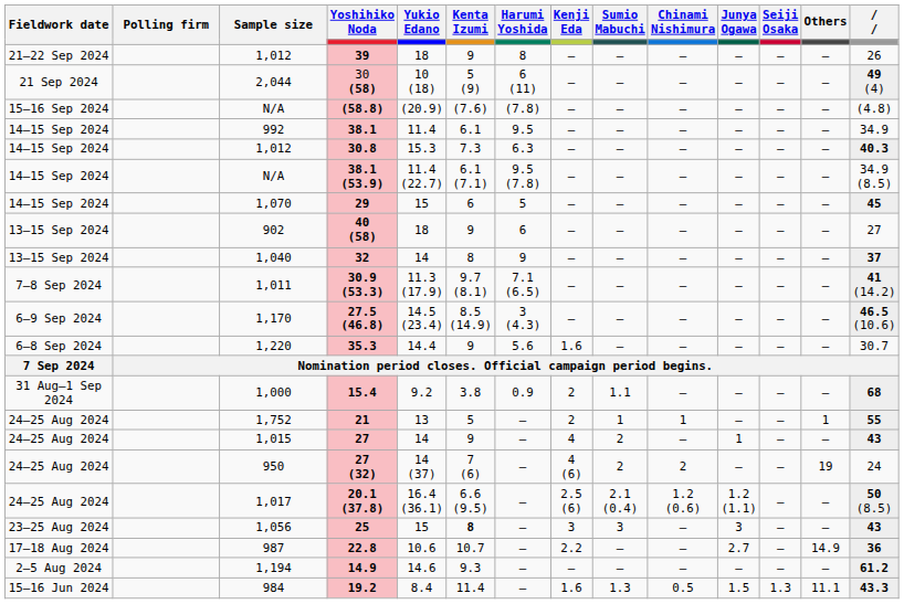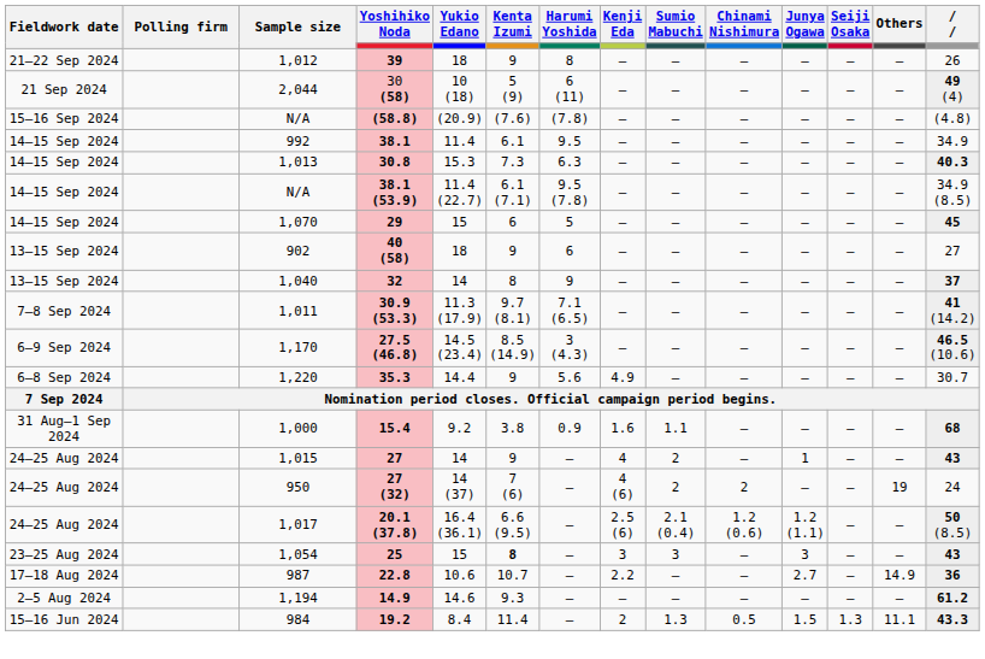 <table class="wikitable mw-datatable sortable mw-collapsible" style="text-align:center;font-size:90%;line-height:14px;">
 <tr>
 <th rowspan="2" class="unsortable" width="100px">Fieldwork date</th>
 <th rowspan="2" class="unsortable" width="100px">Polling firm</th>
 <th rowspan="2" class="unsortable" width="100px">Sample size</th>
 <th class="unsortable"><a href='#'>Yoshihiko<br>Noda</a></th>
 <th class="unsortable"><a href='#'>Yukio<br>Edano</a></th>
 <th class="unsortable"><a href='#'>Kenta<br>Izumi</a></th>
 <th class="unsortable"><a href='#'>Harumi<br>Yoshida</a></th>
 <th class="unsortable"><a href='#'>Kenji<br>Eda</a></th>
 <th class="unsortable"><a href='#'>Sumio<br>Mabuchi</a></th>
 <th class="unsortable"><a href='#'>Chinami<br>Nishimura</a></th>
 <th class="unsortable"><a href='#'>Junya<br>Ogawa</a></th>
 <th class="unsortable"><a href='#'>Seiji<br>Osaka</a></th>
 <th width="40px" class="unsortable">Others</th>
 <th width="40px" class="unsortable">/<br>/</th>
 </tr>
 <tr>
 <th style="background:#EA1B2D"></th>
 <th style="background:#0000FF"></th>
 <th style="background:#E69117"></th>
 <th style="background:#007F5E"></th>
 <th style="background:#B8CE43"></th>
 <th style="background:#1E5051"></th>
 <th style="background:#0B75D9"></th>
 <th style="background:#005F47"></th>
 <th style="background:#CC0033"></th>
 <th style="background:#444444"></th>
 <th style="background:#999999"></th>
 </tr>
 <tr>
 <td>21–22 Sep 2024</td>
 <td></td>
 <td>1,012</td>
 <td style="background:#f9bec3"><strong>39</strong></td>
 <td>18</td>
 <td>9</td>
 <td>8</td>
 <td>–</td>
 <td>–</td>
 <td>–</td>
 <td>–</td>
 <td>–</td>
 <td>–</td>
 <td>26</td>
 </tr>
 <tr>
 <td>21 Sep 2024</td>
 <td></td>
 <td>2,044</td>
 <td style="background:#f9bec3">30<br><strong>(58)</strong></td>
 <td>10<br>(18)</td>
 <td>5<br>(9)</td>
 <td>6<br>(11)</td>
 <td>–</td>
 <td>–</td>
 <td>–</td>
 <td>–</td>
 <td>–</td>
 <td>–</td>
 <td style="background:#EEEEEE;"><strong>49</strong><br>(4)</td>
 </tr>
 <tr>
 <td>15–16 Sep 2024</td>
 <td></td>
 <td>N/A</td>
 <td style="background:#f9bec3"><strong>(58.8)</strong></td>
 <td>(20.9)</td>
 <td>(7.6)</td>
 <td>(7.8)</td>
 <td>–</td>
 <td>–</td>
 <td>–</td>
 <td>–</td>
 <td>–</td>
 <td>–</td>
 <td>(4.8)</td>
 </tr>
 <tr>
 <td>14–15 Sep 2024</td>
 <td></td>
 <td>992</td>
 <td style="background:#f9bec3"><strong>38.1</strong></td>
 <td>11.4</td>
 <td>6.1</td>
 <td>9.5</td>
 <td>–</td>
 <td>–</td>
 <td>–</td>
 <td>–</td>
 <td>–</td>
 <td>–</td>
 <td>34.9</td>
 </tr>
 <tr>
 <td>14–15 Sep 2024</td>
 <td></td>
-<td>1,012</td>
+<td>1,013</td>
 <td style="background:#f9bec3"><strong>30.8</strong></td>
 <td>15.3</td>
 <td>7.3</td>
 <td>6.3</td>
 <td>–</td>
 <td>–</td>
 <td>–</td>
 <td>–</td>
 <td>–</td>
 <td>–</td>
 <td style="background:#EEEEEE;"><strong>40.3</strong></td>
 </tr>
 <tr>
 <td>14–15 Sep 2024</td>
 <td></td>
 <td>N/A</td>
 <td style="background:#f9bec3"><strong>38.1</strong><br><strong>(53.9)</strong></td>
 <td>11.4<br>(22.7)</td>
 <td>6.1<br>(7.1)</td>
 <td>9.5<br>(7.8)</td>
 <td>–</td>
 <td>–</td>
 <td>–</td>
 <td>–</td>
 <td>–</td>
 <td>–</td>
 <td>34.9<br>(8.5)</td>
 </tr>
 <tr>
 <td>14–15 Sep 2024</td>
 <td></td>
 <td>1,070</td>
 <td style="background:#f9bec3"><strong>29</strong></td>
 <td>15</td>
 <td>6</td>
 <td>5</td>
 <td>–</td>
 <td>–</td>
 <td>–</td>
 <td>–</td>
 <td>–</td>
 <td>–</td>
 <td style="background:#EEEEEE;"><strong>45</strong></td>
 </tr>
 <tr>
 <td>13–15 Sep 2024</td>
 <td></td>
 <td>902</td>
 <td style="background:#f9bec3"><strong>40</strong><br><strong>(58)</strong></td>
 <td>18</td>
 <td>9</td>
 <td>6</td>
 <td>–</td>
 <td>–</td>
 <td>–</td>
 <td>–</td>
 <td>–</td>
 <td>–</td>
 <td>27</td>
 </tr>
 <tr>
 <td>13–15 Sep 2024</td>
 <td></td>
 <td>1,040</td>
 <td style="background:#f9bec3"><strong>32</strong></td>
 <td>14</td>
 <td>8</td>
 <td>9</td>
 <td>–</td>
 <td>–</td>
 <td>–</td>
 <td>–</td>
 <td>–</td>
 <td>–</td>
 <td style="background:#EEEEEE;"><strong>37</strong></td>
 </tr>
 <tr>
 <td>7–8 Sep 2024</td>
 <td></td>
 <td>1,011</td>
 <td style="background:#f9bec3"><strong>30.9</strong><br><strong>(53.3)</strong></td>
 <td>11.3<br>(17.9)</td>
 <td>9.7<br>(8.1)</td>
 <td>7.1<br>(6.5)</td>
 <td>–</td>
 <td>–</td>
 <td>–</td>
 <td>–</td>
 <td>–</td>
 <td>–</td>
 <td style="background:#EEEEEE;"><strong>41</strong><br>(14.2)</td>
 </tr>
 <tr>
 <td>6–9 Sep 2024</td>
 <td></td>
 <td>1,170</td>
 <td style="background:#f9bec3"><strong>27.5</strong><br><strong>(46.8)</strong></td>
 <td>14.5<br>(23.4)</td>
 <td>8.5<br>(14.9)</td>
 <td>3<br>(4.3)</td>
 <td>–</td>
 <td>–</td>
 <td>–</td>
 <td>–</td>
 <td>–</td>
 <td>–</td>
 <td style="background:#EEEEEE;"><strong>46.5</strong><br>(10.6)</td>
 </tr>
 <tr>
 <td>6–8 Sep 2024</td>
 <td></td>
 <td>1,220</td>
 <td style="background:#f9bec3"><strong>35.3</strong></td>
 <td>14.4</td>
 <td>9</td>
 <td>5.6</td>
-<td>1.6</td>
+<td>4.9</td>
 <td>–</td>
 <td>–</td>
 <td>–</td>
 <td>–</td>
 <td>–</td>
 <td>30.7<strong></strong></td>
 </tr>
 <tr>
 <th>7 Sep 2024</th>
 <th colspan="13">Nomination period closes. Official campaign period begins.</th>
 </tr>
 <tr>
 <td>31 Aug–1 Sep 2024</td>
 <td></td>
 <td>1,000</td>
 <td style="background:#f9bec3"><strong>15.4</strong></td>
 <td>9.2</td>
 <td>3.8</td>
 <td>0.9</td>
-<td>2</td>
+<td>1.6</td>
 <td>1.1</td>
 <td>–</td>
 <td>–</td>
 <td>–</td>
 <td>–</td>
 <td style="background:#EEEEEE;"><strong>68</strong></td>
-</tr>
-<tr>
-<td>24–25 Aug 2024</td>
-<td></td>
-<td>1,752</td>
-<td style="background:#f9bec3"><strong>21</strong></td>
-<td>13</td>
-<td>5</td>
-<td>–</td>
-<td>2</td>
-<td>1</td>
-<td>1</td>
-<td>–</td>
-<td>–</td>
-<td>1</td>
-<td style="background:#EEEEEE;"><strong>55</strong></td>
 </tr>
 <tr>
 <td>24–25 Aug 2024</td>
 <td></td>
 <td>1,015</td>
 <td style="background:#f9bec3"><strong>27</strong></td>
 <td>14</td>
 <td>9</td>
 <td>–</td>
 <td>4</td>
 <td>2</td>
 <td>–</td>
 <td>1</td>
 <td>–</td>
 <td>–</td>
 <td style="background:#EEEEEE;"><strong>43</strong></td>
 </tr>
 <tr>
 <td>24–25 Aug 2024</td>
 <td></td>
 <td>950</td>
 <td style="background:#f9bec3"><strong>27</strong><br><strong>(32)</strong></td>
 <td>14<br>(37)</td>
 <td>7<br>(6)</td>
 <td>–</td>
 <td>4<br>(6)</td>
 <td>2</td>
 <td>2</td>
 <td>–</td>
 <td>–</td>
 <td>19</td>
 <td>24</td>
 </tr>
 <tr>
 <td>24–25 Aug 2024</td>
 <td></td>
 <td>1,017</td>
 <td style="background:#f9bec3"><strong>20.1</strong><br><strong>(37.8)</strong></td>
 <td>16.4<br>(36.1)</td>
 <td>6.6<br>(9.5)</td>
 <td>–</td>
 <td>2.5<br>(6)</td>
 <td>2.1<br>(0.4)</td>
 <td>1.2<br>(0.6)</td>
 <td>1.2<br>(1.1)</td>
 <td>–</td>
 <td>–</td>
 <td style="background:#EEEEEE;"><strong>50</strong><br>(8.5)</td>
 </tr>
 <tr>
 <td>23–25 Aug 2024</td>
 <td></td>
-<td>1,056</td>
+<td>1,054</td>
 <td style="background:#f9bec3"><strong>25</strong></td>
 <td>15</td>
 <td><strong>8</strong></td>
 <td>–</td>
 <td>3</td>
 <td>3</td>
 <td>–</td>
 <td>3</td>
 <td>–</td>
 <td>–</td>
 <td style="background:#EEEEEE;"><strong>43</strong></td>
 </tr>
 <tr>
 <td>17–18 Aug 2024</td>
 <td></td>
 <td>987</td>
 <td style="background:#f9bec3"><strong>22.8</strong></td>
 <td>10.6</td>
 <td>10.7</td>
 <td>–</td>
 <td>2.2</td>
 <td>–</td>
 <td>–</td>
 <td>2.7</td>
 <td>–</td>
 <td>14.9</td>
 <td style="background:#EEEEEE;"><strong>36</strong></td>
 </tr>
 <tr>
 <td>2–5 Aug 2024</td>
 <td></td>
 <td>1,194</td>
 <td style="background:#f9bec3"><strong>14.9</strong></td>
 <td>14.6</td>
 <td>9.3</td>
 <td>–</td>
 <td>–</td>
 <td>–</td>
 <td>–</td>
 <td>–</td>
 <td>–</td>
 <td>–</td>
 <td style="background:#EEEEEE;"><strong>61.2</strong></td>
 </tr>
 <tr>
 <td>15–16 Jun 2024</td>
 <td></td>
 <td>984</td>
 <td style="background:#f9bec3"><strong>19.2</strong></td>
 <td>8.4</td>
 <td>11.4</td>
 <td>–</td>
-<td>1.6</td>
+<td>2</td>
 <td>1.3</td>
 <td>0.5</td>
 <td>1.5</td>
 <td>1.3</td>
 <td>11.1</td>
 <td style="background:#EEEEEE;"><strong>43.3</strong></td>
 </tr>
 </table>
